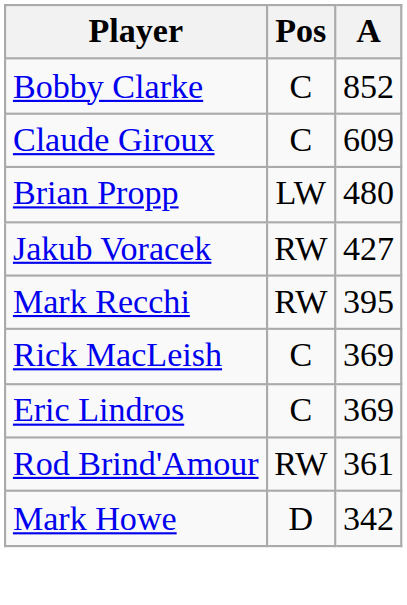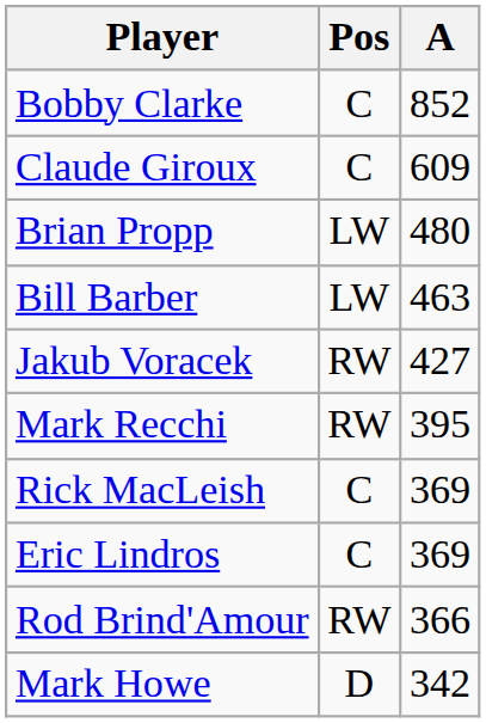 <table class="wikitable" style="text-align:center;">
 <tr>
 <th>Player</th>
 <th>Pos</th>
 <th>A</th>
 </tr>
 <tr>
 <td style="text-align:left;"><a href='#'>Bobby Clarke</a></td>
 <td>C</td>
 <td>852</td>
 </tr>
 <tr>
 <td style="text-align:left;"><a href='#'>Claude Giroux</a></td>
 <td>C</td>
 <td>609</td>
 </tr>
 <tr>
 <td style="text-align:left;"><a href='#'>Brian Propp</a></td>
 <td>LW</td>
 <td>480</td>
+</tr>
+<tr>
+<td style="text-align:left;"><a href='#'>Bill Barber</a></td>
+<td>LW</td>
+<td>463</td>
 </tr>
 <tr>
 <td style="text-align:left;"><a href='#'>Jakub Voracek</a></td>
 <td>RW</td>
 <td>427</td>
 </tr>
 <tr>
 <td style="text-align:left;"><a href='#'>Mark Recchi</a></td>
 <td>RW</td>
 <td>395</td>
 </tr>
 <tr>
 <td style="text-align:left;"><a href='#'>Rick MacLeish</a></td>
 <td>C</td>
 <td>369</td>
 </tr>
 <tr>
 <td style="text-align:left;"><a href='#'>Eric Lindros</a></td>
 <td>C</td>
 <td>369</td>
 </tr>
 <tr>
 <td style="text-align:left;"><a href='#'>Rod Brind'Amour</a></td>
 <td>RW</td>
-<td>361</td>
+<td>366</td>
 </tr>
 <tr>
 <td style="text-align:left;"><a href='#'>Mark Howe</a></td>
 <td>D</td>
 <td>342</td>
 </tr>
 </table>
